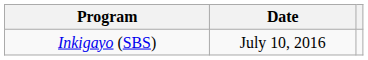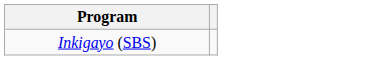 <table class="wikitable" style="text-align:center">
 <tr>
 <th width="200">Program</th>
-<th width="140">Date</th>
 <th></th>
 </tr>
 <tr>
 <td><em><a href='#'>Inkigayo</a></em> (<a href='#'>SBS</a>)</td>
-<td>July 10, 2016</td>
 <td></td>
 </tr>
 </table>
